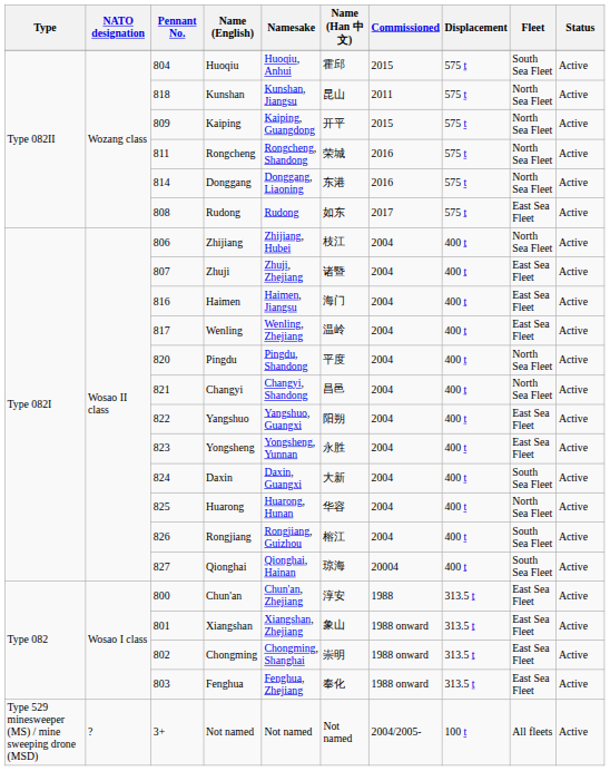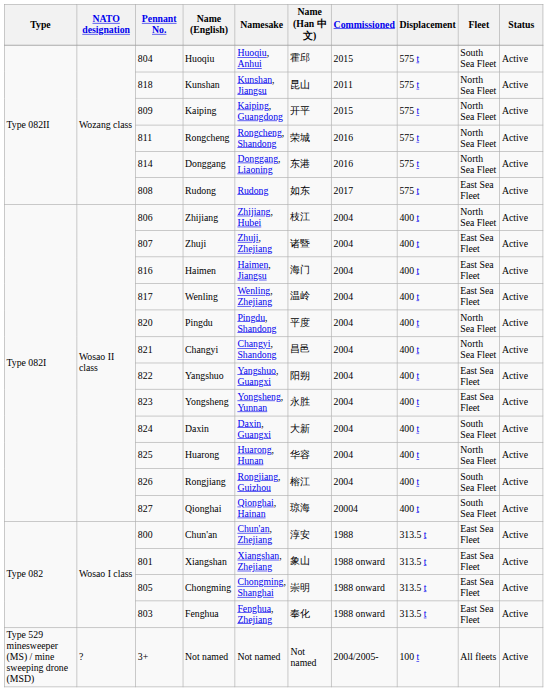 <table class="wikitable sortable"  style="margin:auto; width:100%;">
 <tr>
 <th style="text-align:center; width:16%;">Type</th>
 <th style="text-align:center; width:12%;"><a href='#'>NATO designation</a></th>
 <th style="text-align:center; width:10%;"><a href='#'>Pennant No.</a></th>
 <th style="text-align:center; width:10%;">Name<br>(English)</th>
 <th>Namesake</th>
 <th style="text-align:center; width:10%;">Name<br>(Han 中文)</th>
 <th style="text-align:center; width:10%;"><a href='#'>Commissioned</a></th>
 <th style="text-align:center; width:10%;">Displacement</th>
 <th style="text-align:center; width:10%;">Fleet</th>
 <th style="text-align:center; width:10%;">Status</th>
 </tr>
 <tr>
 </tr>
 <tr>
 <td rowspan="6">Type 082II</td>
 <td rowspan="6">Wozang class</td>
 <td>804</td>
 <td>Huoqiu</td>
 <td><a href='#'>Huoqiu</a>, <a href='#'>Anhui</a></td>
 <td>霍邱</td>
 <td>2015</td>
 <td>575 <a href='#'>t</a></td>
 <td>South Sea Fleet</td>
 <td><span>Active</span></td>
 </tr>
 <tr>
 <td>818</td>
 <td>Kunshan</td>
 <td><a href='#'>Kunshan</a>, <a href='#'>Jiangsu</a></td>
 <td>昆山</td>
 <td>2011</td>
 <td>575 <a href='#'>t</a></td>
 <td>North Sea Fleet</td>
 <td><span>Active</span></td>
 </tr>
 <tr>
 <td>809</td>
 <td>Kaiping</td>
 <td><a href='#'>Kaiping</a>, <a href='#'>Guangdong</a></td>
 <td>开平</td>
 <td>2015</td>
 <td>575 <a href='#'>t</a></td>
 <td>North Sea Fleet</td>
 <td><span>Active</span></td>
 </tr>
 <tr>
 <td>811</td>
 <td>Rongcheng</td>
 <td><a href='#'>Rongcheng</a>, <a href='#'>Shandong</a></td>
 <td>荣城</td>
 <td>2016</td>
 <td>575 <a href='#'>t</a></td>
 <td>North Sea Fleet</td>
 <td><span>Active</span></td>
 </tr>
 <tr>
 <td>814</td>
 <td>Donggang</td>
 <td><a href='#'>Donggang</a>, <a href='#'>Liaoning</a></td>
 <td>东港</td>
 <td>2016</td>
 <td>575 <a href='#'>t</a></td>
 <td>North Sea Fleet</td>
 <td><span>Active</span></td>
 </tr>
 <tr>
 <td>808</td>
 <td>Rudong</td>
 <td><a href='#'>Rudong</a></td>
 <td>如东</td>
 <td>2017</td>
 <td>575 <a href='#'>t</a></td>
 <td>East Sea Fleet</td>
 <td><span>Active</span></td>
 </tr>
 <tr>
 <td rowspan="12">Type 082I</td>
 <td rowspan="12">Wosao II class</td>
 <td>806</td>
 <td>Zhijiang</td>
 <td><a href='#'>Zhijiang</a>, <a href='#'>Hubei</a></td>
 <td>枝江</td>
 <td>2004</td>
 <td>400 <a href='#'>t</a></td>
 <td>North Sea Fleet</td>
 <td><span>Active</span></td>
 </tr>
 <tr>
 <td>807</td>
 <td>Zhuji</td>
 <td><a href='#'>Zhuji</a>, <a href='#'>Zhejiang</a></td>
 <td>诸暨</td>
 <td>2004</td>
 <td>400 <a href='#'>t</a></td>
 <td>East Sea Fleet</td>
 <td><span>Active</span></td>
 </tr>
 <tr>
 <td>816</td>
 <td>Haimen</td>
 <td><a href='#'>Haimen</a>, <a href='#'>Jiangsu</a></td>
 <td>海门</td>
 <td>2004</td>
 <td>400 <a href='#'>t</a></td>
 <td>East Sea Fleet</td>
 <td><span>Active</span></td>
 </tr>
 <tr>
 <td>817</td>
 <td>Wenling</td>
 <td><a href='#'>Wenling</a>, <a href='#'>Zhejiang</a></td>
 <td>温岭</td>
 <td>2004</td>
 <td>400 <a href='#'>t</a></td>
 <td>East Sea Fleet</td>
 <td><span>Active</span></td>
 </tr>
 <tr>
 <td>820</td>
 <td>Pingdu</td>
 <td><a href='#'>Pingdu</a>, <a href='#'>Shandong</a></td>
 <td>平度</td>
 <td>2004</td>
 <td>400 <a href='#'>t</a></td>
 <td>North Sea Fleet</td>
 <td><span>Active</span></td>
 </tr>
 <tr>
 <td>821</td>
 <td>Changyi</td>
 <td><a href='#'>Changyi</a>, <a href='#'>Shandong</a></td>
 <td>昌邑</td>
 <td>2004</td>
 <td>400 <a href='#'>t</a></td>
 <td>North Sea Fleet</td>
 <td><span>Active</span></td>
 </tr>
 <tr>
 <td>822</td>
 <td>Yangshuo</td>
 <td><a href='#'>Yangshuo</a>, <a href='#'>Guangxi</a></td>
 <td>阳朔</td>
 <td>2004</td>
 <td>400 <a href='#'>t</a></td>
 <td>East Sea Fleet</td>
 <td><span>Active</span></td>
 </tr>
 <tr>
 <td>823</td>
 <td>Yongsheng</td>
 <td><a href='#'>Yongsheng</a>, <a href='#'>Yunnan</a></td>
 <td>永胜</td>
 <td>2004</td>
 <td>400 <a href='#'>t</a></td>
 <td>East Sea Fleet</td>
 <td><span>Active</span></td>
 </tr>
 <tr>
 <td>824</td>
 <td>Daxin</td>
 <td><a href='#'>Daxin</a>, <a href='#'>Guangxi</a></td>
 <td>大新</td>
 <td>2004</td>
 <td>400 <a href='#'>t</a></td>
 <td>South Sea Fleet</td>
 <td><span>Active</span></td>
 </tr>
 <tr>
 <td>825</td>
 <td>Huarong</td>
 <td><a href='#'>Huarong</a>, <a href='#'>Hunan</a></td>
 <td>华容</td>
 <td>2004</td>
 <td>400 <a href='#'>t</a></td>
 <td>North Sea Fleet</td>
 <td><span>Active</span></td>
 </tr>
 <tr>
 <td>826</td>
 <td>Rongjiang</td>
 <td><a href='#'>Rongjiang</a>, <a href='#'>Guizhou</a></td>
 <td>榕江</td>
 <td>2004</td>
 <td>400 <a href='#'>t</a></td>
 <td>South Sea Fleet</td>
 <td><span>Active</span></td>
 </tr>
 <tr>
 <td>827</td>
 <td>Qionghai</td>
 <td><a href='#'>Qionghai</a>, <a href='#'>Hainan</a></td>
 <td>琼海</td>
 <td>20004</td>
 <td>400 <a href='#'>t</a></td>
 <td>South Sea Fleet</td>
 <td><span>Active</span></td>
 </tr>
 <tr>
 <td rowspan="4">Type 082</td>
 <td rowspan="4">Wosao I class</td>
 <td>800</td>
 <td>Chun'an</td>
 <td><a href='#'>Chun'an</a>, <a href='#'>Zhejiang</a></td>
 <td>淳安</td>
 <td>1988</td>
 <td>313.5 <a href='#'>t</a></td>
 <td>East Sea Fleet</td>
 <td><span>Active</span></td>
 </tr>
 <tr>
 <td>801</td>
 <td>Xiangshan</td>
 <td><a href='#'>Xiangshan</a>, <a href='#'>Zhejiang</a></td>
 <td>象山</td>
 <td>1988 onward</td>
 <td>313.5 <a href='#'>t</a></td>
 <td>East Sea Fleet</td>
 <td><span>Active</span></td>
 </tr>
 <tr>
-<td>802</td>
+<td>805</td>
 <td>Chongming</td>
 <td><a href='#'>Chongming</a>, <a href='#'>Shanghai</a></td>
 <td>崇明</td>
 <td>1988 onward</td>
 <td>313.5 <a href='#'>t</a></td>
 <td>East Sea Fleet</td>
 <td><span>Active</span></td>
 </tr>
 <tr>
 <td>803</td>
 <td>Fenghua</td>
 <td><a href='#'>Fenghua</a>, <a href='#'>Zhejiang</a></td>
 <td>奉化</td>
 <td>1988 onward</td>
 <td>313.5 <a href='#'>t</a></td>
 <td>East Sea Fleet</td>
 <td><span>Active</span></td>
 </tr>
 <tr>
 <td>Type 529 minesweeper (MS) / mine sweeping drone (MSD)</td>
 <td>?</td>
 <td>3+</td>
 <td>Not named</td>
 <td>Not named</td>
 <td>Not named</td>
 <td>2004/2005-</td>
 <td>100 <a href='#'>t</a></td>
 <td>All fleets</td>
 <td><span>Active</span></td>
 </tr>
 </table>
